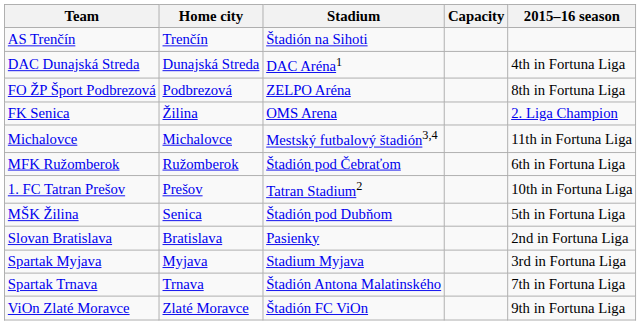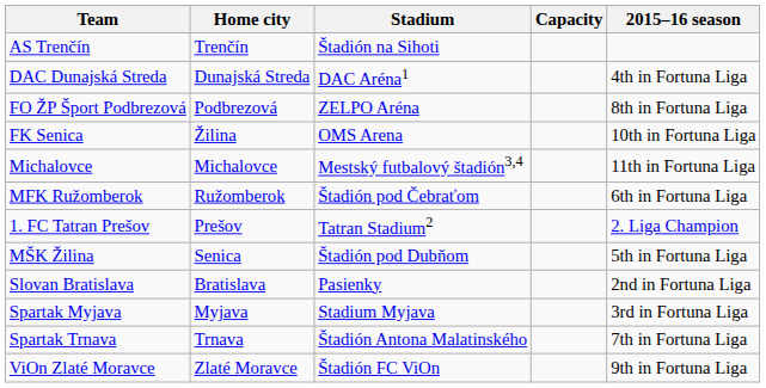 <table class="wikitable">
 <tr>
 <th>Team</th>
 <th>Home city</th>
 <th>Stadium</th>
 <th>Capacity</th>
 <th>2015–16 season</th>
 </tr>
 <tr>
 <td><a href='#'>AS Trenčín</a></td>
 <td><a href='#'>Trenčín</a></td>
 <td><a href='#'>Štadión na Sihoti</a></td>
 <td align="center"></td>
 <td></td>
 </tr>
 <tr>
 <td><a href='#'>DAC Dunajská Streda</a></td>
 <td><a href='#'>Dunajská Streda</a></td>
 <td><a href='#'>DAC Aréna</a><sup>1</sup></td>
 <td align="center"></td>
 <td>4th in Fortuna Liga</td>
 </tr>
 <tr>
 <td><a href='#'>FO ŽP Šport Podbrezová</a></td>
 <td><a href='#'>Podbrezová</a></td>
 <td><a href='#'>ZELPO Aréna</a></td>
 <td align="center"></td>
 <td>8th in Fortuna Liga</td>
 </tr>
 <tr>
 <td><a href='#'>FK Senica</a></td>
 <td><a href='#'>Žilina</a></td>
 <td><a href='#'>OMS Arena</a></td>
 <td align="center"></td>
-<td><a href='#'>2. Liga Champion</a></td>
+<td>10th in Fortuna Liga</td>
 </tr>
 <tr>
 <td><a href='#'>Michalovce</a></td>
 <td><a href='#'>Michalovce</a></td>
 <td><a href='#'>Mestský futbalový štadión</a><sup>3,4</sup></td>
 <td align="center"></td>
 <td>11th in Fortuna Liga</td>
 </tr>
 <tr>
 <td><a href='#'>MFK Ružomberok</a></td>
 <td><a href='#'>Ružomberok</a></td>
 <td><a href='#'>Štadión pod Čebraťom</a></td>
 <td align="center"></td>
 <td>6th in Fortuna Liga</td>
 </tr>
 <tr>
 <td><a href='#'>1. FC Tatran Prešov</a></td>
 <td><a href='#'>Prešov</a></td>
 <td><a href='#'>Tatran Stadium</a><sup>2</sup></td>
 <td align="center"></td>
-<td>10th in Fortuna Liga</td>
+<td><a href='#'>2. Liga Champion</a></td>
 </tr>
 <tr>
 <td><a href='#'>MŠK Žilina</a></td>
 <td><a href='#'>Senica</a></td>
 <td><a href='#'>Štadión pod Dubňom</a></td>
 <td align="center"></td>
 <td>5th in Fortuna Liga</td>
 </tr>
 <tr>
 <td><a href='#'>Slovan Bratislava</a></td>
 <td><a href='#'>Bratislava</a></td>
 <td><a href='#'>Pasienky</a></td>
 <td align="center"></td>
 <td>2nd in Fortuna Liga</td>
 </tr>
 <tr>
 <td><a href='#'>Spartak Myjava</a></td>
 <td><a href='#'>Myjava</a></td>
 <td><a href='#'>Stadium Myjava</a></td>
 <td align="center"></td>
 <td>3rd in Fortuna Liga</td>
 </tr>
 <tr>
 <td><a href='#'>Spartak Trnava</a></td>
 <td><a href='#'>Trnava</a></td>
 <td><a href='#'>Štadión Antona Malatinského</a></td>
 <td align="center"></td>
 <td>7th in Fortuna Liga</td>
 </tr>
 <tr>
 <td><a href='#'>ViOn Zlaté Moravce</a></td>
 <td><a href='#'>Zlaté Moravce</a></td>
 <td><a href='#'>Štadión FC ViOn</a></td>
 <td align="center"></td>
 <td>9th in Fortuna Liga</td>
 </tr>
 </table>
